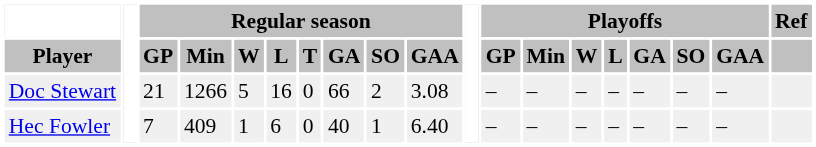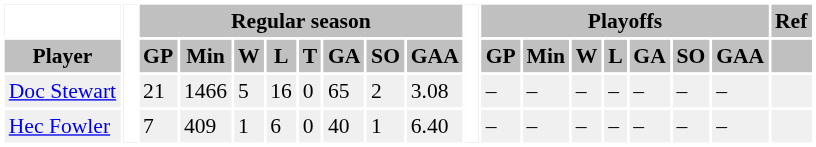 <table BORDER="0" CELLPADDING="3" CELLSPACING="2" ID="Table1">
 <tr ALIGN="center" bgcolor="#c0c0c0">
 <th ALIGN="center" colspan="1" bgcolor="#ffffff"> </th>
 <th ALIGN="center" rowspan="99" bgcolor="#ffffff"> </th>
 <th ALIGN="center" colspan="8">Regular season</th>
 <th ALIGN="center" rowspan="99" bgcolor="#ffffff"> </th>
 <th ALIGN="center" colspan="7">Playoffs</th>
 <th>Ref</th>
 </tr>
 <tr ALIGN="center" bgcolor="#c0c0c0">
 <th ALIGN="center">Player</th>
 <th ALIGN="center">GP</th>
 <th ALIGN="center">Min</th>
 <th ALIGN="center">W</th>
 <th ALIGN="center">L</th>
 <th ALIGN="center">T</th>
 <th ALIGN="center">GA</th>
 <th ALIGN="center">SO</th>
 <th ALIGN="center">GAA</th>
 <th ALIGN="center">GP</th>
 <th ALIGN="center">Min</th>
 <th ALIGN="center">W</th>
 <th ALIGN="center">L</th>
 <th ALIGN="center">GA</th>
 <th ALIGN="center">SO</th>
 <th ALIGN="center">GAA</th>
 <th></th>
 </tr>
 <tr bgcolor="#f0f0f0">
 <td><a href='#'>Doc Stewart</a></td>
 <td>21</td>
-<td>1266</td>
+<td>1466</td>
 <td>5</td>
 <td>16</td>
 <td>0</td>
-<td>66</td>
+<td>65</td>
 <td>2</td>
 <td>3.08</td>
 <td>–</td>
 <td>–</td>
 <td>–</td>
 <td>–</td>
 <td>–</td>
 <td>–</td>
 <td>–</td>
 <td></td>
 </tr>
 <tr bgcolor="#f0f0f0">
 <td><a href='#'>Hec Fowler</a></td>
 <td>7</td>
 <td>409</td>
 <td>1</td>
 <td>6</td>
 <td>0</td>
 <td>40</td>
 <td>1</td>
 <td>6.40</td>
 <td>–</td>
 <td>–</td>
 <td>–</td>
 <td>–</td>
 <td>–</td>
 <td>–</td>
 <td>–</td>
 <td></td>
 </tr>
 </table>
